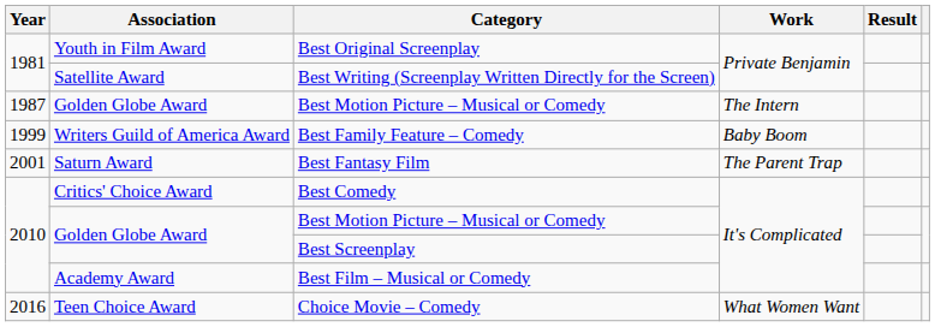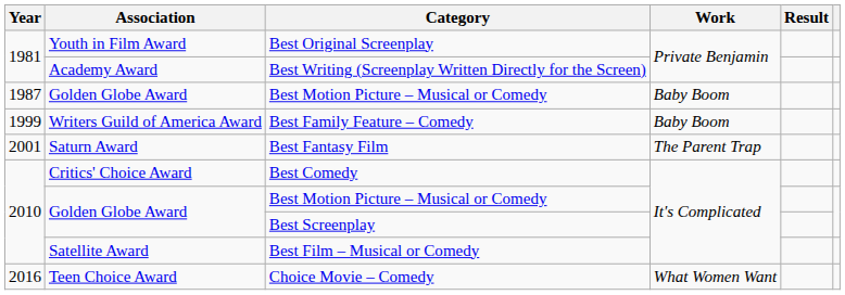 <table class="wikitable">
 <tr>
 <th>Year</th>
 <th>Association</th>
 <th>Category</th>
 <th>Work</th>
 <th>Result</th>
 <th></th>
 </tr>
 <tr>
 <td rowspan="2">1981</td>
 <td><a href='#'>Youth in Film Award</a></td>
 <td><a href='#'>Best Original Screenplay</a></td>
 <td rowspan="2"><em>Private Benjamin</em></td>
 <td></td>
 <td style="text-align: center;"></td>
 </tr>
 <tr>
-<td><a href='#'>Satellite Award</a></td>
+<td><a href='#'>Academy Award</a></td>
 <td><a href='#'>Best Writing (Screenplay Written Directly for the Screen)</a></td>
 <td></td>
 <td style="text-align: center;"></td>
 </tr>
 <tr>
 <td>1987</td>
 <td><a href='#'>Golden Globe Award</a></td>
 <td><a href='#'>Best Motion Picture – Musical or Comedy</a></td>
-<td><em>The Intern</em></td>
+<td><em>Baby Boom</em></td>
 <td></td>
 <td style="text-align: center;"></td>
 </tr>
 <tr>
 <td>1999</td>
 <td><a href='#'>Writers Guild of America Award</a></td>
 <td><a href='#'>Best Family Feature – Comedy</a></td>
 <td><em>Baby Boom</em></td>
 <td></td>
 <td style="text-align: center;"></td>
 </tr>
 <tr>
 <td>2001</td>
 <td><a href='#'>Saturn Award</a></td>
 <td><a href='#'>Best Fantasy Film</a></td>
 <td><em>The Parent Trap</em></td>
 <td></td>
 <td style="text-align: center;"></td>
 </tr>
 <tr>
 <td rowspan="4">2010</td>
 <td><a href='#'>Critics' Choice Award</a></td>
 <td><a href='#'>Best Comedy</a></td>
 <td rowspan="4"><em>It's Complicated</em></td>
 <td></td>
 <td style="text-align: center;"></td>
 </tr>
 <tr>
 <td rowspan="2"><a href='#'>Golden Globe Award</a></td>
 <td><a href='#'>Best Motion Picture – Musical or Comedy</a></td>
 <td></td>
 <td style="text-align: center;" rowspan="2"></td>
 </tr>
 <tr>
 <td><a href='#'>Best Screenplay</a></td>
 <td></td>
 </tr>
 <tr>
-<td><a href='#'>Academy Award</a></td>
+<td><a href='#'>Satellite Award</a></td>
 <td><a href='#'>Best Film – Musical or Comedy</a></td>
 <td></td>
 <td style="text-align: center;"></td>
 </tr>
 <tr>
 <td>2016</td>
 <td><a href='#'>Teen Choice Award</a></td>
 <td><a href='#'>Choice Movie – Comedy</a></td>
 <td><em>What Women Want</em></td>
 <td></td>
 <td style="text-align: center;"></td>
 </tr>
 </table>
